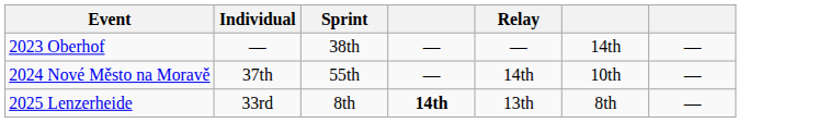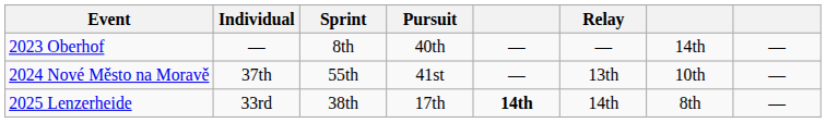 <table class="wikitable" style="font-size:95%; text-align:center;">
 <tr>
 <th>Event</th>
 <th style="width:70px;">Individual</th>
 <th style="width:70px;">Sprint</th>
+<th style="width:70px;">Pursuit</th>
 <th style="width:70px;"></th>
 <th style="width:70px;">Relay</th>
 <th style="width:70px;"></th>
 <th style="width:70px;"></th>
 </tr>
 <tr>
 <td align=left> <a href='#'>2023 Oberhof</a></td>
 <td>—</td>
-<td>38th</td>
+<td>8th</td>
+<td>40th</td>
 <td>—</td>
 <td>—</td>
 <td>14th</td>
 <td>—</td>
 </tr>
 <tr>
 <td align=left> <a href='#'>2024 Nové Město na Moravě</a></td>
 <td>37th</td>
 <td>55th</td>
+<td>41st</td>
 <td>—</td>
-<td>14th</td>
+<td>13th</td>
 <td>10th</td>
 <td>—</td>
 </tr>
 <tr>
 <td align="left"> <a href='#'>2025 Lenzerheide</a></td>
 <td>33rd</td>
-<td>8th</td>
+<td>38th</td>
+<td>17th</td>
 <td><strong>14th</strong></td>
-<td>13th</td>
+<td>14th</td>
 <td>8th</td>
 <td>—</td>
 </tr>
 </table>
